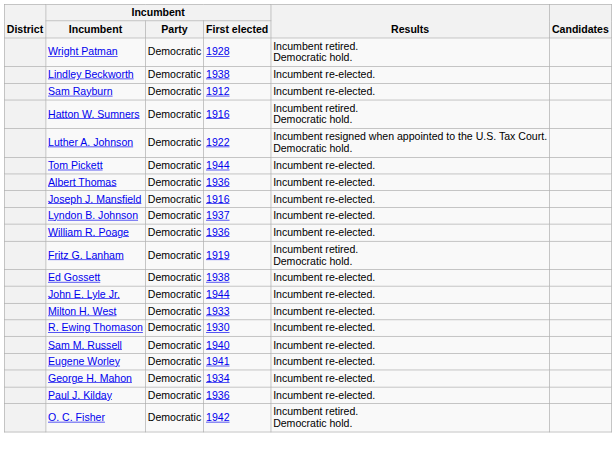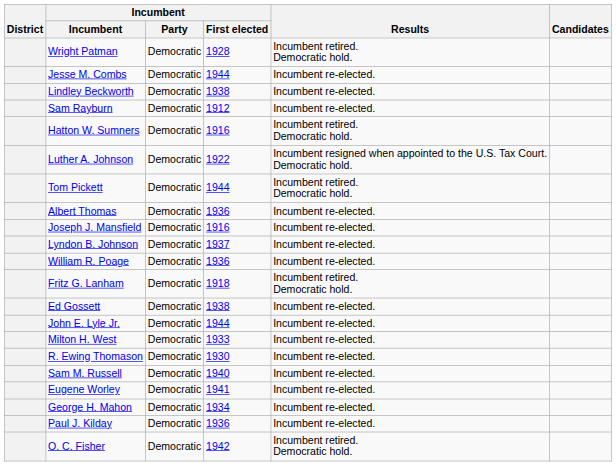 <table class=wikitable>
 <tr valign=bottom>
 <th rowspan=2>District</th>
 <th colspan=3>Incumbent</th>
 <th rowspan=2>Results</th>
 <th rowspan=2>Candidates</th>
 </tr>
 <tr>
 <th>Incumbent</th>
 <th>Party</th>
 <th>First elected</th>
 </tr>
 <tr>
 <th></th>
 <td><a href='#'>Wright Patman</a></td>
 <td>Democratic</td>
 <td><a href='#'>1928</a></td>
 <td>Incumbent retired.<br>Democratic hold.</td>
+<td nowrap></td>
+</tr>
+<tr>
+<th></th>
+<td><a href='#'>Jesse M. Combs</a></td>
+<td>Democratic</td>
+<td><a href='#'>1944</a></td>
+<td>Incumbent re-elected.</td>
 <td nowrap></td>
 </tr>
 <tr>
 <th></th>
 <td><a href='#'>Lindley Beckworth</a></td>
 <td>Democratic</td>
 <td><a href='#'>1938</a></td>
 <td>Incumbent re-elected.</td>
 <td nowrap></td>
 </tr>
 <tr>
 <th></th>
 <td><a href='#'>Sam Rayburn</a></td>
 <td>Democratic</td>
 <td><a href='#'>1912</a></td>
 <td>Incumbent re-elected.</td>
 <td nowrap></td>
 </tr>
 <tr>
 <th></th>
 <td><a href='#'>Hatton W. Sumners</a></td>
 <td>Democratic</td>
 <td><a href='#'>1916</a></td>
 <td>Incumbent retired.<br>Democratic hold.</td>
 <td nowrap></td>
 </tr>
 <tr>
 <th></th>
 <td><a href='#'>Luther A. Johnson</a></td>
 <td>Democratic</td>
 <td><a href='#'>1922</a></td>
 <td>Incumbent resigned when appointed to the U.S. Tax Court.<br>Democratic hold.</td>
 <td nowrap></td>
 </tr>
 <tr>
 <th></th>
 <td><a href='#'>Tom Pickett</a></td>
 <td>Democratic</td>
 <td><a href='#'>1944</a></td>
-<td>Incumbent re-elected.</td>
+<td>Incumbent retired.<br>Democratic hold.</td>
 <td nowrap></td>
 </tr>
 <tr>
 <th></th>
 <td><a href='#'>Albert Thomas</a></td>
 <td>Democratic</td>
 <td><a href='#'>1936</a></td>
 <td>Incumbent re-elected.</td>
 <td nowrap></td>
 </tr>
 <tr>
 <th></th>
 <td><a href='#'>Joseph J. Mansfield</a></td>
 <td>Democratic</td>
 <td><a href='#'>1916</a></td>
 <td>Incumbent re-elected.</td>
 <td nowrap></td>
 </tr>
 <tr>
 <th></th>
 <td><a href='#'>Lyndon B. Johnson</a></td>
 <td>Democratic</td>
 <td><a href='#'>1937 </a></td>
 <td>Incumbent re-elected.</td>
 <td nowrap></td>
 </tr>
 <tr>
 <th></th>
 <td><a href='#'>William R. Poage</a></td>
 <td>Democratic</td>
 <td><a href='#'>1936</a></td>
 <td>Incumbent re-elected.</td>
 <td nowrap></td>
 </tr>
 <tr>
 <th></th>
 <td><a href='#'>Fritz G. Lanham</a></td>
 <td>Democratic</td>
-<td><a href='#'>1919 </a></td>
+<td><a href='#'>1918 </a></td>
 <td>Incumbent retired.<br>Democratic hold.</td>
 <td nowrap></td>
 </tr>
 <tr>
 <th></th>
 <td><a href='#'>Ed Gossett</a></td>
 <td>Democratic</td>
 <td><a href='#'>1938</a></td>
 <td>Incumbent re-elected.</td>
 <td nowrap></td>
 </tr>
 <tr>
 <th></th>
 <td><a href='#'>John E. Lyle Jr.</a></td>
 <td>Democratic</td>
 <td><a href='#'>1944</a></td>
 <td>Incumbent re-elected.</td>
 <td nowrap></td>
 </tr>
 <tr>
 <th></th>
 <td><a href='#'>Milton H. West</a></td>
 <td>Democratic</td>
 <td><a href='#'>1933 </a></td>
 <td>Incumbent re-elected.</td>
 <td nowrap></td>
 </tr>
 <tr>
 <th></th>
 <td><a href='#'>R. Ewing Thomason</a></td>
 <td>Democratic</td>
 <td><a href='#'>1930</a></td>
 <td>Incumbent re-elected.</td>
 <td nowrap></td>
 </tr>
 <tr>
 <th></th>
 <td><a href='#'>Sam M. Russell</a></td>
 <td>Democratic</td>
 <td><a href='#'>1940</a></td>
 <td>Incumbent re-elected.</td>
 <td nowrap></td>
 </tr>
 <tr>
 <th></th>
 <td><a href='#'>Eugene Worley</a></td>
 <td>Democratic</td>
 <td><a href='#'>1941</a></td>
 <td>Incumbent re-elected.</td>
 <td nowrap></td>
 </tr>
 <tr>
 <th></th>
 <td><a href='#'>George H. Mahon</a></td>
 <td>Democratic</td>
 <td><a href='#'>1934</a></td>
 <td>Incumbent re-elected.</td>
 <td nowrap></td>
 </tr>
 <tr>
 <th></th>
 <td><a href='#'>Paul J. Kilday</a></td>
 <td>Democratic</td>
 <td><a href='#'>1936</a></td>
 <td>Incumbent re-elected.</td>
 <td nowrap></td>
 </tr>
 <tr>
 <th></th>
 <td><a href='#'>O. C. Fisher</a></td>
 <td>Democratic</td>
 <td><a href='#'>1942</a></td>
 <td>Incumbent retired.<br>Democratic hold.</td>
 <td nowrap></td>
 </tr>
 </table>
